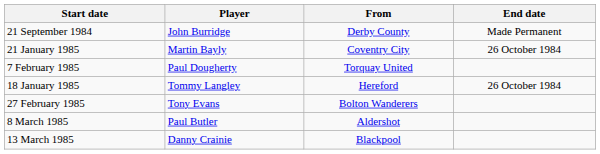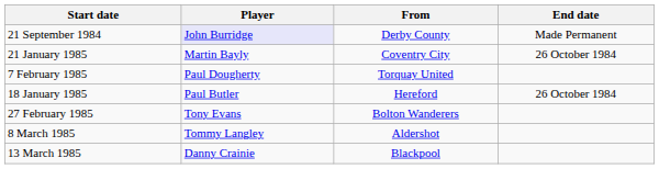 <table class="wikitable" style="text-align:center; font-size:95%;width:65%; text-align:left">
 <tr>
 <th><strong>Start date</strong></th>
 <th><strong>Player</strong></th>
 <th><strong>From</strong></th>
 <th><strong>End date</strong></th>
 </tr>
 <tr --->
 <td>21 September 1984</td>
-<td> <a href='#'>John Burridge</a></td>
+<td style="background: lavender;"> <a href='#'>John Burridge</a></td>
 <td align="center"><a href='#'>Derby County</a></td>
 <td align="center">Made Permanent</td>
 </tr>
 <tr --->
 <td>21 January 1985</td>
 <td> <a href='#'>Martin Bayly</a></td>
 <td align="center"><a href='#'>Coventry City</a></td>
 <td align="center">26 October 1984</td>
 </tr>
 <tr --->
 <td>7 February 1985</td>
 <td> <a href='#'>Paul Dougherty</a></td>
 <td align="center"><a href='#'>Torquay United</a></td>
 <td align="center"></td>
 </tr>
 <tr --->
 <td>18 January 1985</td>
-<td> <a href='#'>Tommy Langley</a></td>
+<td> <a href='#'>Paul Butler</a></td>
 <td align="center"><a href='#'>Hereford</a></td>
 <td align="center">26 October 1984</td>
 </tr>
 <tr --->
 <td>27 February 1985</td>
 <td> <a href='#'>Tony Evans</a></td>
 <td align="center"><a href='#'>Bolton Wanderers</a></td>
 <td align="center"></td>
 </tr>
 <tr --->
 <td>8 March 1985</td>
-<td> <a href='#'>Paul Butler</a></td>
+<td> <a href='#'>Tommy Langley</a></td>
 <td align="center"><a href='#'>Aldershot</a></td>
 <td align="center"></td>
 </tr>
 <tr --->
 <td>13 March 1985</td>
 <td> <a href='#'>Danny Crainie</a></td>
 <td align="center"><a href='#'>Blackpool</a></td>
 <td align="center"></td>
 </tr>
 </table>
